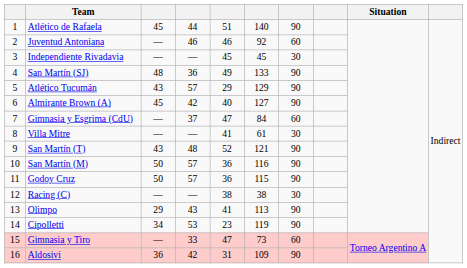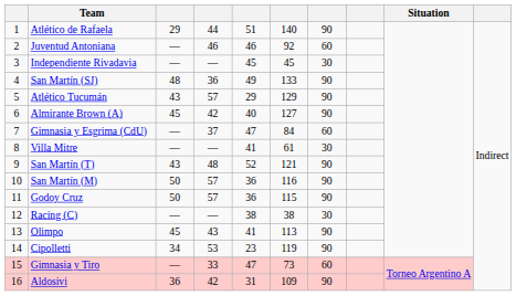 <table class="wikitable" style="text-align: center;">
 <tr>
 <th width=28><br></th>
 <th width=185>Team</th>
 <th width=50></th>
 <th width=50></th>
 <th width=50></th>
 <th width=50></th>
 <th width=50></th>
 <th width=50><br></th>
 <th>Situation</th>
 <th><br></th>
 </tr>
 <tr>
 <td>1</td>
 <td align="left"><a href='#'>Atlético de Rafaela</a></td>
-<td>45</td>
+<td>29</td>
 <td>44</td>
 <td>51</td>
 <td>140</td>
 <td>90</td>
 <td><strong></strong></td>
 <td rowspan=14></td>
 <td rowspan=16>Indirect</td>
 </tr>
 <tr>
 <td>2</td>
 <td align="left"><a href='#'>Juventud Antoniana</a></td>
 <td>—</td>
 <td>46</td>
 <td>46</td>
 <td>92</td>
 <td>60</td>
 <td><strong></strong></td>
 </tr>
 <tr>
 <td>3</td>
 <td align="left"><a href='#'>Independiente Rivadavia</a></td>
 <td>—</td>
 <td>—</td>
 <td>45</td>
 <td>45</td>
 <td>30</td>
 <td><strong></strong></td>
 </tr>
 <tr>
 <td>4</td>
 <td align="left"><a href='#'>San Martín (SJ)</a></td>
 <td>48</td>
 <td>36</td>
 <td>49</td>
 <td>133</td>
 <td>90</td>
 <td><strong></strong></td>
 </tr>
 <tr>
 <td>5</td>
 <td align="left"><a href='#'>Atlético Tucumán</a></td>
 <td>43</td>
 <td>57</td>
 <td>29</td>
 <td>129</td>
 <td>90</td>
 <td><strong></strong></td>
 </tr>
 <tr>
 <td>6</td>
 <td align="left"><a href='#'>Almirante Brown (A)</a></td>
 <td>45</td>
 <td>42</td>
 <td>40</td>
 <td>127</td>
 <td>90</td>
 <td><strong></strong></td>
 </tr>
 <tr>
 <td>7</td>
 <td align="left"><a href='#'>Gimnasia y Esgrima (CdU)</a></td>
 <td>—</td>
 <td>37</td>
 <td>47</td>
 <td>84</td>
 <td>60</td>
 <td><strong></strong></td>
 </tr>
 <tr>
 <td>8</td>
 <td align="left"><a href='#'>Villa Mitre</a></td>
 <td>—</td>
 <td>—</td>
 <td>41</td>
 <td>61</td>
 <td>30</td>
 <td><strong></strong></td>
 </tr>
 <tr>
 <td>9</td>
 <td align="left"><a href='#'>San Martín (T)</a></td>
 <td>43</td>
 <td>48</td>
 <td>52</td>
 <td>121</td>
 <td>90</td>
 <td><strong></strong></td>
 </tr>
 <tr>
 <td>10</td>
 <td align="left"><a href='#'>San Martín (M)</a></td>
 <td>50</td>
 <td>57</td>
 <td>36</td>
 <td>116</td>
 <td>90</td>
 <td><strong></strong></td>
 </tr>
 <tr>
 <td>11</td>
 <td align="left"><a href='#'>Godoy Cruz</a></td>
 <td>50</td>
 <td>57</td>
 <td>36</td>
 <td>115</td>
 <td>90</td>
 <td><strong></strong></td>
 </tr>
 <tr>
 <td>12</td>
 <td align="left"><a href='#'>Racing (C)</a></td>
 <td>—</td>
 <td>—</td>
 <td>38</td>
 <td>38</td>
 <td>30</td>
 <td><strong></strong></td>
 </tr>
 <tr>
 <td>13</td>
 <td align="left"><a href='#'>Olimpo</a></td>
-<td>29</td>
+<td>45</td>
 <td>43</td>
 <td>41</td>
 <td>113</td>
 <td>90</td>
 <td><strong></strong></td>
 </tr>
 <tr>
 <td>14</td>
 <td align="left"><a href='#'>Cipolletti</a></td>
 <td>34</td>
 <td>53</td>
 <td>23</td>
 <td>119</td>
 <td>90</td>
 <td><strong></strong></td>
 </tr>
 <tr bgcolor=#FFcccc>
 <td>15</td>
 <td align="left"><a href='#'>Gimnasia y Tiro</a></td>
 <td>—</td>
 <td>33</td>
 <td>47</td>
 <td>73</td>
 <td>60</td>
 <td><strong></strong></td>
 <td rowspan=2><a href='#'>Torneo Argentino A</a></td>
 </tr>
 <tr bgcolor=#FFcccc>
 <td>16</td>
 <td align="left"><a href='#'>Aldosivi</a></td>
 <td>36</td>
 <td>42</td>
 <td>31</td>
 <td>109</td>
 <td>90</td>
 <td><strong></strong></td>
 </tr>
 </table>
